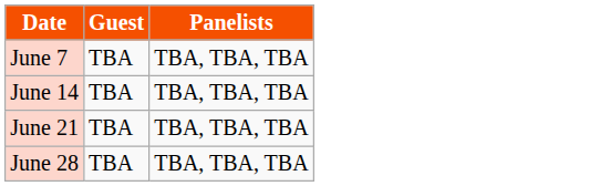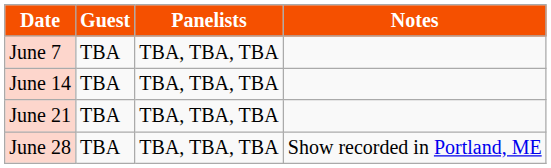 <table class="wikitable">
 <tr>
 <th style="background:#f55000;color:#FFFFFF;">Date</th>
 <th style="background:#f55000;color:#FFFFFF;">Guest</th>
 <th style="background:#f55000;color:#FFFFFF;">Panelists</th>
+<th style="background:#f55000;color:#FFFFFF;">Notes</th>
 </tr>
 <tr>
 <td style="background:#FDD6CC;color:#000000;">June 7</td>
 <td>TBA</td>
 <td>TBA, TBA, TBA</td>
+<td></td>
 </tr>
 <tr>
 <td style="background:#FDD6CC;color:#000000;">June 14</td>
 <td>TBA</td>
 <td>TBA, TBA, TBA</td>
+<td></td>
 </tr>
 <tr>
 <td style="background:#FDD6CC;color:#000000;">June 21</td>
 <td>TBA</td>
 <td>TBA, TBA, TBA</td>
+<td></td>
 </tr>
 <tr>
 <td style="background:#FDD6CC;color:#000000;">June 28</td>
 <td>TBA</td>
 <td>TBA, TBA, TBA</td>
+<td>Show recorded in <a href='#'>Portland, ME</a> </td>
 </tr>
 </table>
